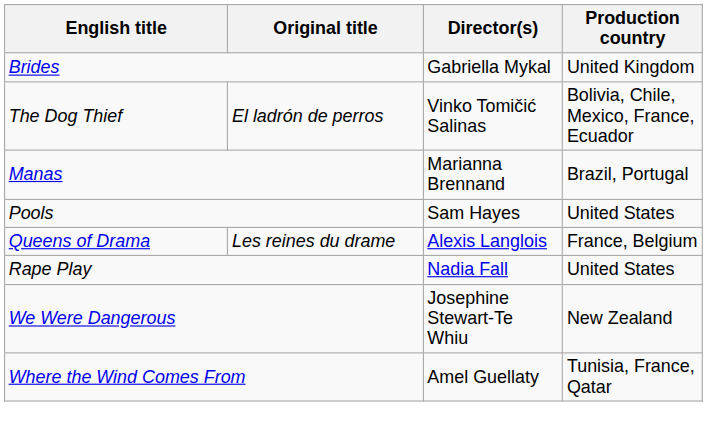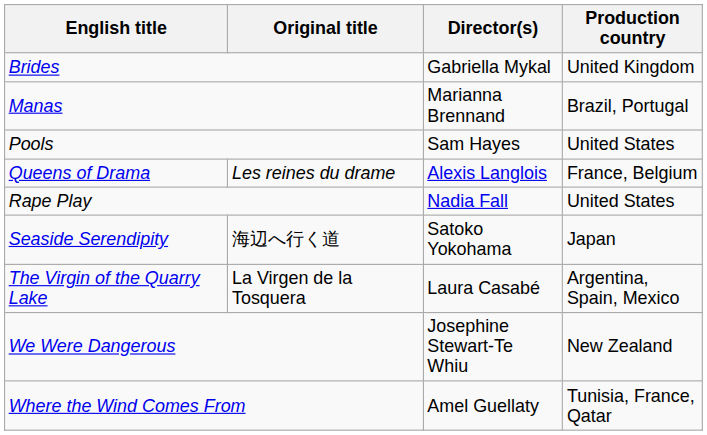 <table class="wikitable" width=100%>
 <tr>
 <th scope="col" width="32%">English title</th>
 <th scope="col" width="28%">Original title</th>
 <th scope="col" width="20%">Director(s)</th>
 <th scope="col" width="20%">Production country</th>
 </tr>
 <tr>
 <td colspan=2><em><a href='#'>Brides</a></em></td>
 <td>Gabriella Mykal</td>
 <td>United Kingdom</td>
-</tr>
-<tr>
-<td><em>The Dog Thief</em></td>
-<td><em>El ladrón de perros</em></td>
-<td>Vinko Tomičić Salinas</td>
-<td>Bolivia, Chile, Mexico, France, Ecuador</td>
 </tr>
 <tr>
 <td colspan=2><em><a href='#'>Manas</a></em></td>
 <td>Marianna Brennand</td>
 <td>Brazil, Portugal</td>
 </tr>
 <tr>
 <td colspan=2><em>Pools</em></td>
 <td>Sam Hayes</td>
 <td>United States</td>
 </tr>
 <tr>
 <td><em><a href='#'>Queens of Drama</a></em></td>
 <td><em>Les reines du drame</em></td>
 <td><a href='#'>Alexis Langlois</a></td>
 <td>France, Belgium</td>
 </tr>
 <tr>
 <td colspan=2><em>Rape Play</em></td>
 <td><a href='#'>Nadia Fall</a></td>
 <td>United States</td>
 </tr>
 <tr>
+<td><em><a href='#'>Seaside Serendipity</a></em></td>
+<td>海辺へ行く道</td>
+<td>Satoko Yokohama</td>
+<td>Japan</td>
+</tr>
+<tr>
+<td><em><a href='#'>The Virgin of the Quarry Lake</a></em></td>
+<td>La Virgen de la Tosquera</td>
+<td>Laura Casabé</td>
+<td>Argentina, Spain, Mexico</td>
+</tr>
+<tr>
 <td colspan=2><em><a href='#'>We Were Dangerous</a></em></td>
 <td>Josephine Stewart-Te Whiu</td>
 <td>New Zealand</td>
 </tr>
 <tr>
 <td colspan=2><em><a href='#'>Where the Wind Comes From</a></em></td>
 <td>Amel Guellaty</td>
 <td>Tunisia, France, Qatar</td>
 </tr>
 </table>
